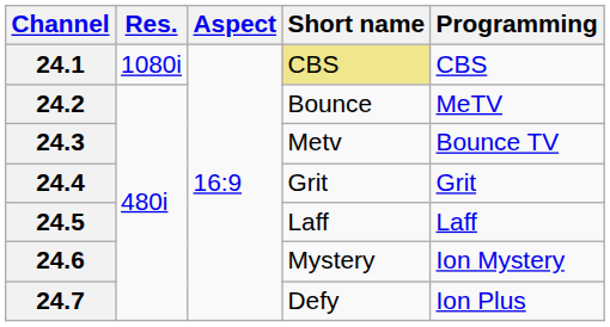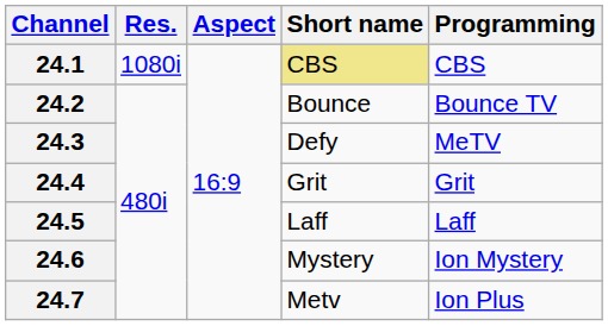 <table class="wikitable">
 <tr>
 <th scope = "col"><a href='#'>Channel</a></th>
 <th scope = "col"><a href='#'>Res.</a></th>
 <th scope = "col"><a href='#'>Aspect</a></th>
 <th scope = "col">Short name</th>
 <th scope = "col">Programming</th>
 </tr>
 <tr>
 <th scope = "row">24.1</th>
 <td><a href='#'>1080i</a></td>
 <td rowspan=7><a href='#'>16:9</a></td>
 <td style="background: khaki;">CBS</td>
 <td><a href='#'>CBS</a></td>
 </tr>
 <tr>
 <th scope = "row">24.2</th>
 <td rowspan=6><a href='#'>480i</a></td>
 <td>Bounce</td>
-<td><a href='#'>MeTV</a></td>
+<td><a href='#'>Bounce TV</a></td>
 </tr>
 <tr>
 <th scope = "row">24.3</th>
-<td>Metv</td>
-<td><a href='#'>Bounce TV</a></td>
+<td>Defy</td>
+<td><a href='#'>MeTV</a></td>
 </tr>
 <tr>
 <th scope = "row">24.4</th>
 <td>Grit</td>
 <td><a href='#'>Grit</a></td>
 </tr>
 <tr>
 <th scope = "row">24.5</th>
 <td>Laff</td>
 <td><a href='#'>Laff</a></td>
 </tr>
 <tr>
 <th scope = "row">24.6</th>
 <td>Mystery</td>
 <td><a href='#'>Ion Mystery</a></td>
 </tr>
 <tr>
 <th scope = "row">24.7</th>
-<td>Defy</td>
+<td>Metv</td>
 <td><a href='#'>Ion Plus</a></td>
 </tr>
 </table>
